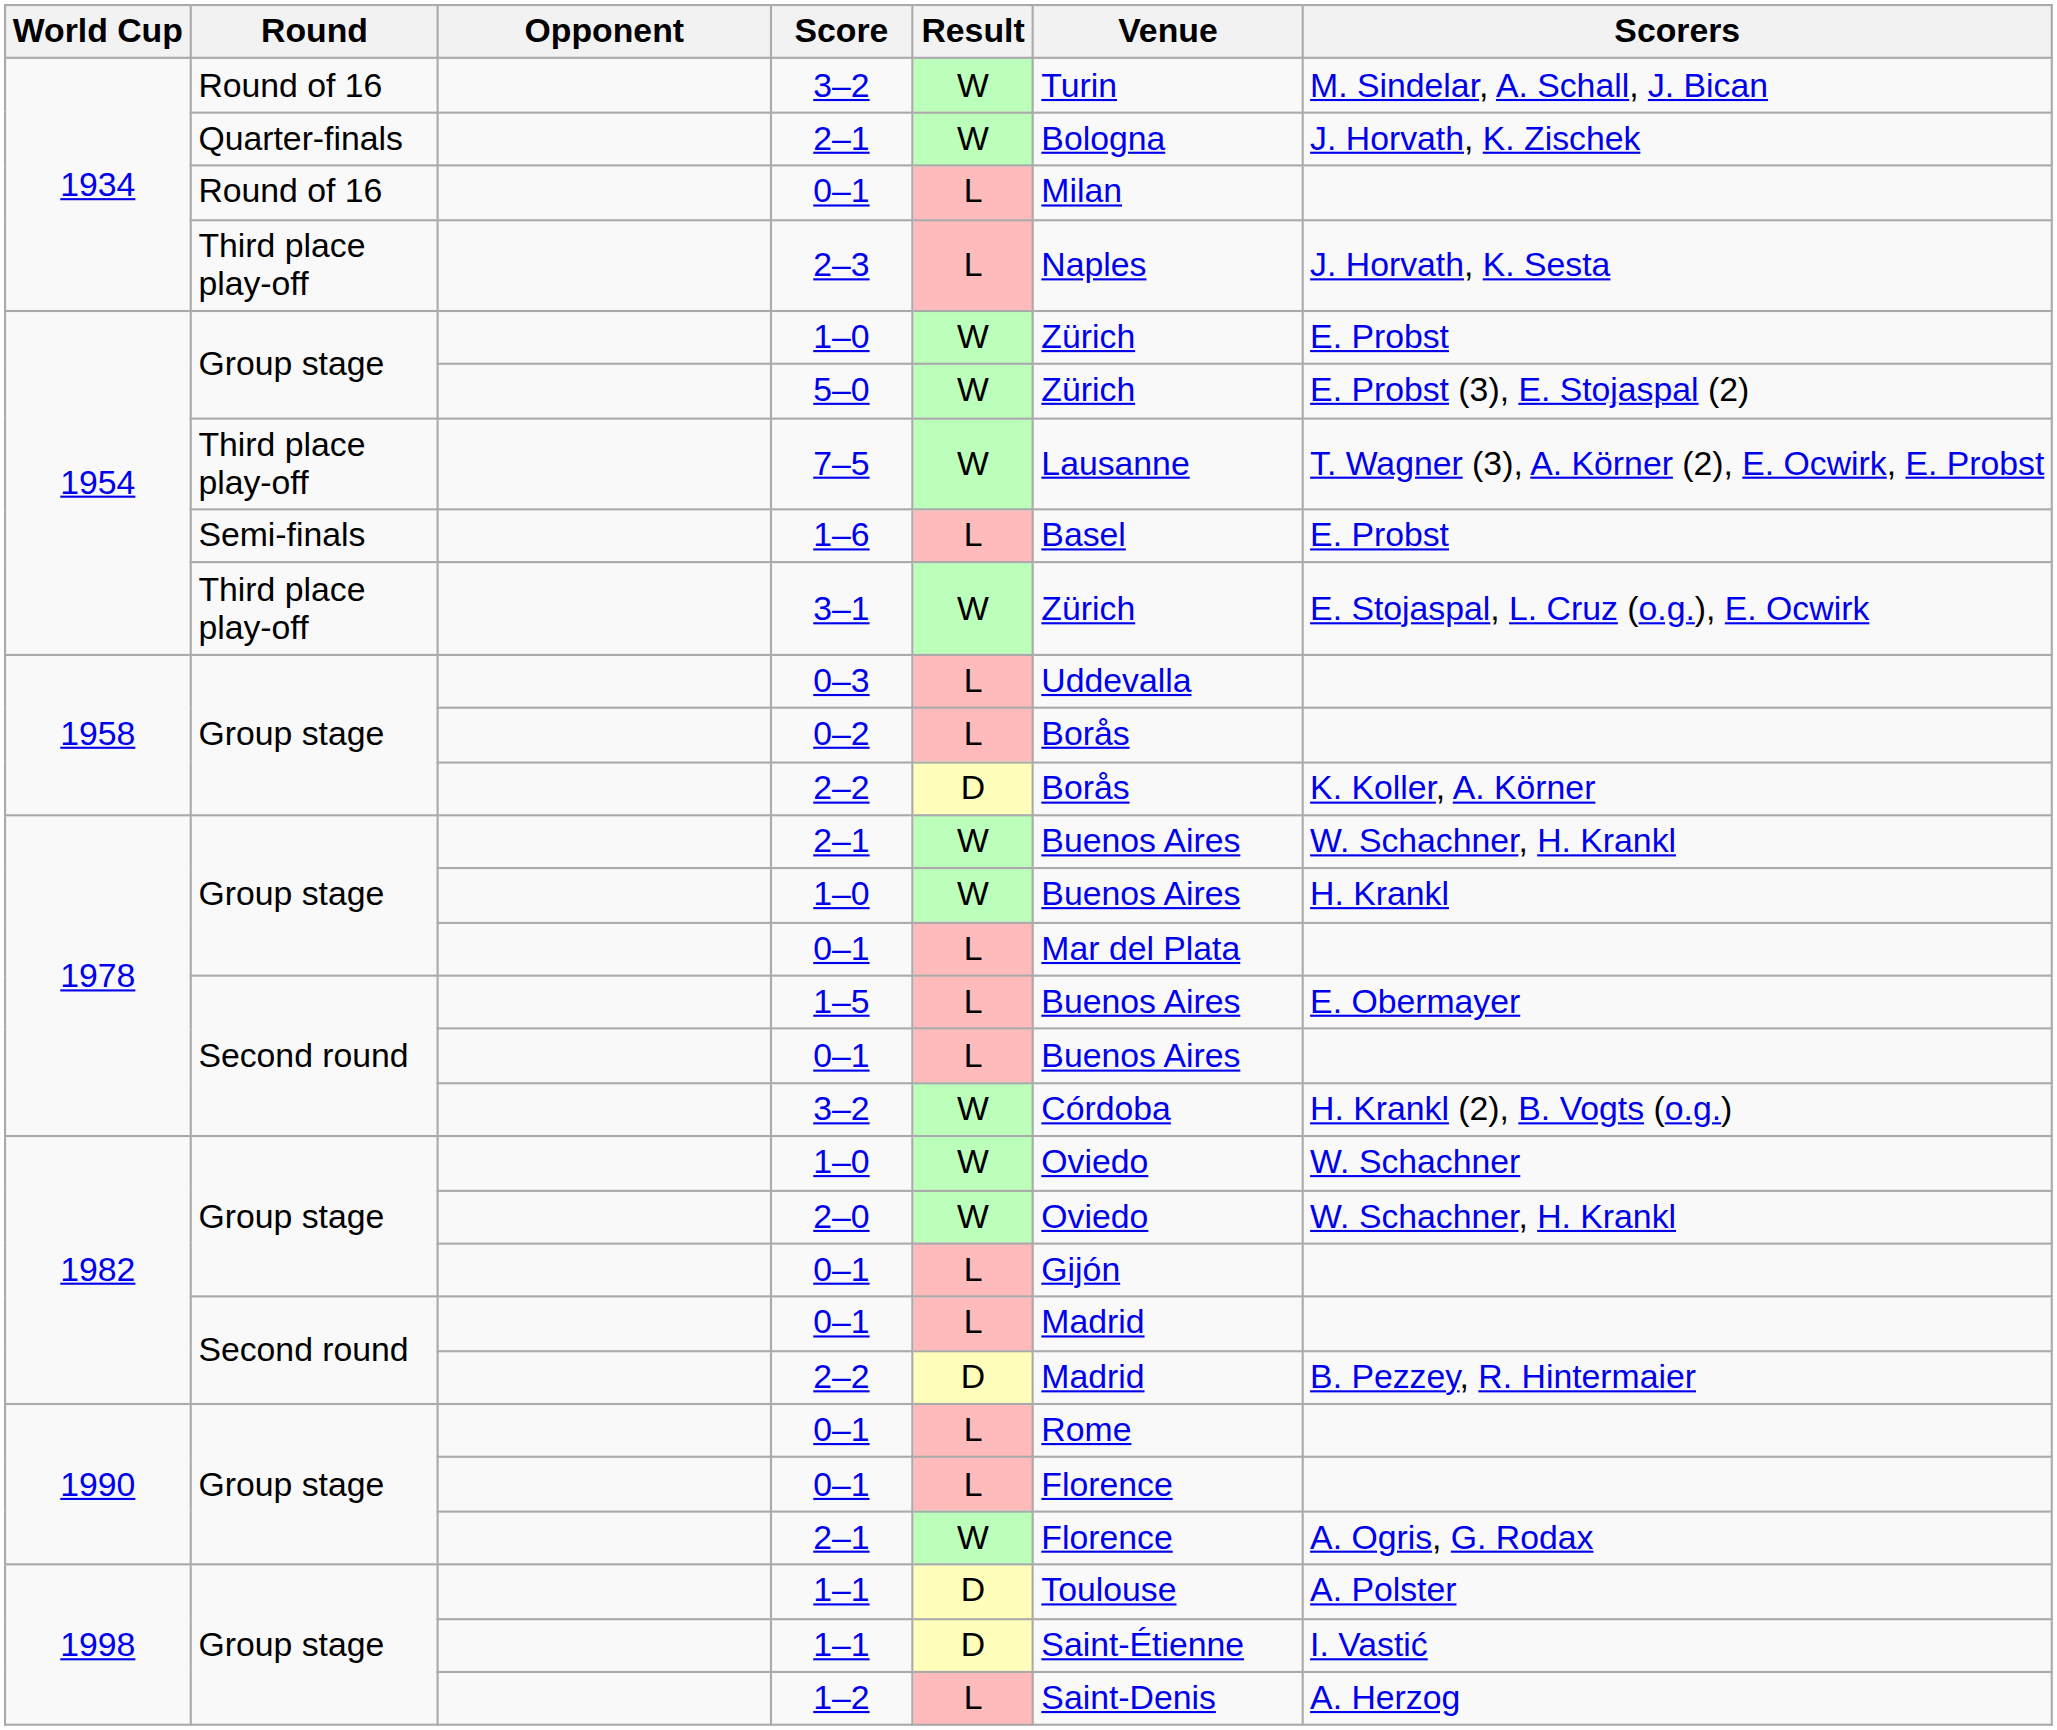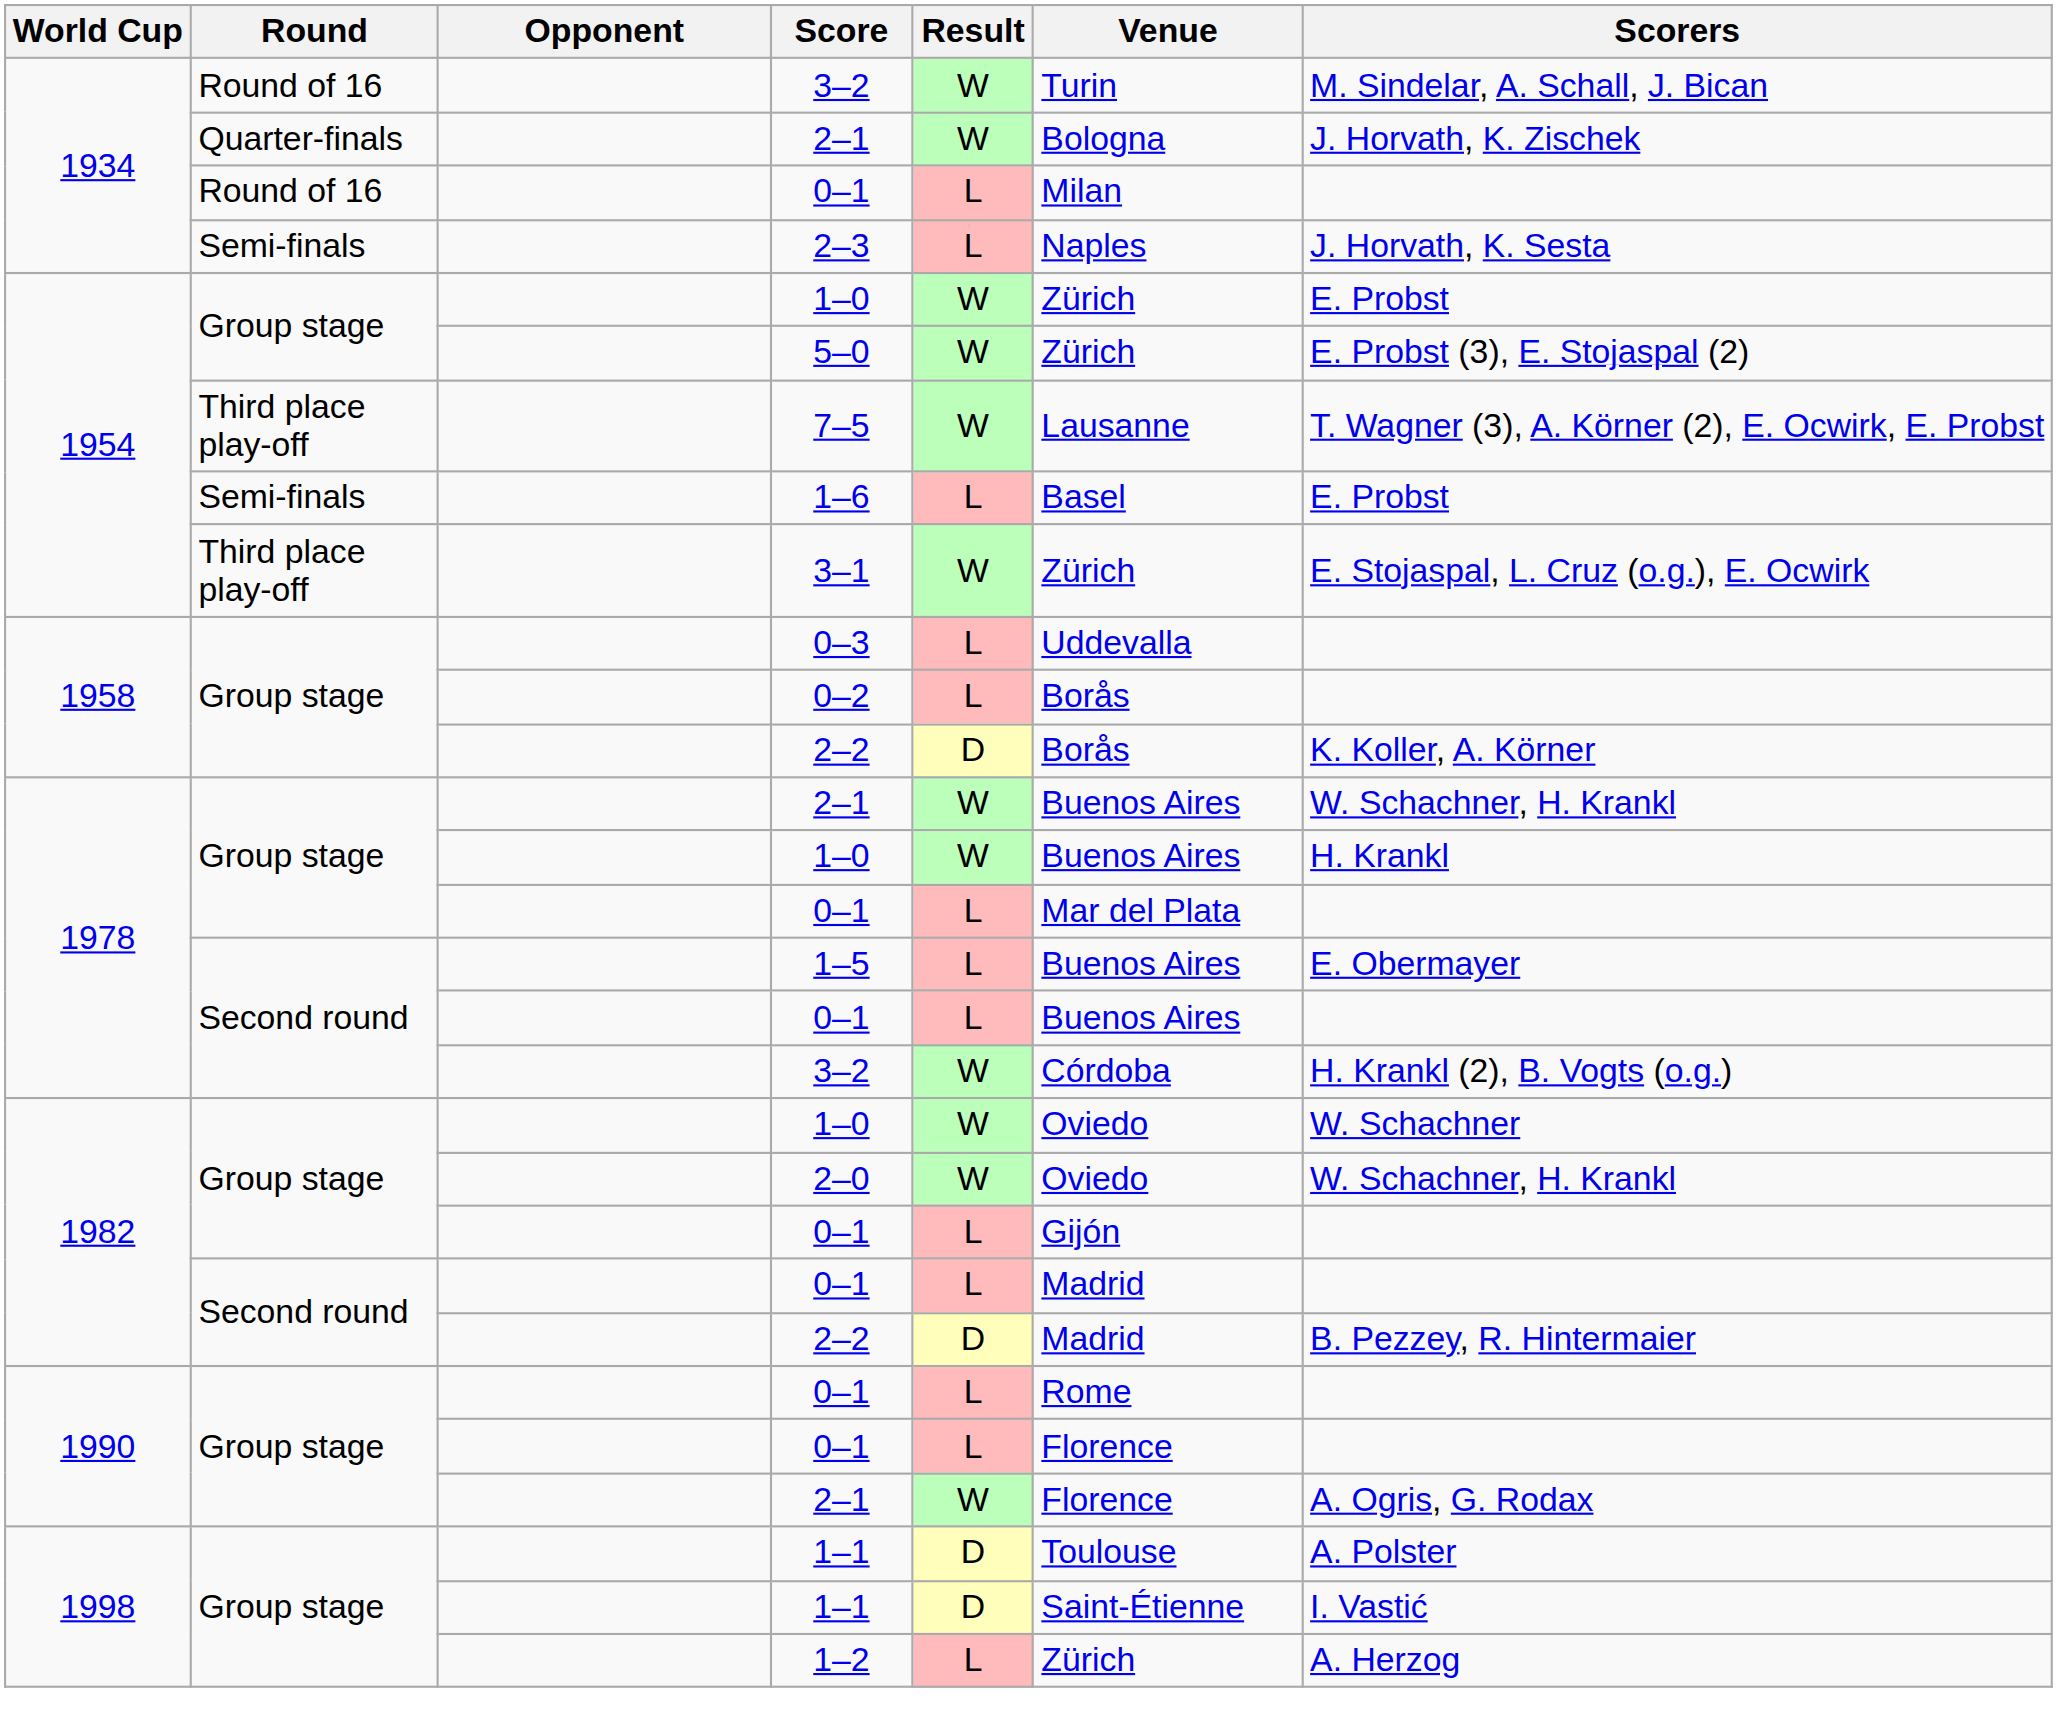 <table class="wikitable sortable" style="text-align:left;">
 <tr>
 <th>World Cup</th>
 <th width=110>Round</th>
 <th width=150>Opponent</th>
 <th width=60>Score</th>
 <th width=50>Result</th>
 <th width=120>Venue</th>
 <th>Scorers</th>
 </tr>
 <tr>
 <td rowspan="4" align=center><a href='#'>1934</a></td>
 <td rowspan="1">Round of 16</td>
 <td></td>
 <td align=center><a href='#'>3–2</a> </td>
 <td align=center bgcolor="#bbffbb">W</td>
 <td><a href='#'>Turin</a></td>
 <td><a href='#'>M. Sindelar</a>, <a href='#'>A. Schall</a>, <a href='#'>J. Bican</a></td>
 </tr>
 <tr>
 <td>Quarter-finals</td>
 <td></td>
 <td align=center><a href='#'>2–1</a></td>
 <td align=center bgcolor="#bbffbb">W</td>
 <td><a href='#'>Bologna</a></td>
 <td><a href='#'>J. Horvath</a>, <a href='#'>K. Zischek</a></td>
 </tr>
 <tr>
 <td rowspan="1">Round of 16</td>
 <td></td>
 <td align=center><a href='#'>0–1</a></td>
 <td align=center bgcolor="#ffbbbb">L</td>
 <td><a href='#'>Milan</a></td>
 <td></td>
 </tr>
 <tr>
-<td>Third place play-off</td>
+<td>Semi-finals</td>
 <td></td>
 <td align=center><a href='#'>2–3</a></td>
 <td align=center bgcolor="#ffbbbb">L</td>
 <td><a href='#'>Naples</a></td>
 <td><a href='#'>J. Horvath</a>, <a href='#'>K. Sesta</a></td>
 </tr>
 <tr>
 <td rowspan="5" align=center><a href='#'>1954</a></td>
 <td rowspan="2">Group stage</td>
 <td></td>
 <td align=center><a href='#'>1–0</a></td>
 <td align=center bgcolor="#bbffbb">W</td>
 <td><a href='#'>Zürich</a></td>
 <td><a href='#'>E. Probst</a></td>
 </tr>
 <tr>
 <td></td>
 <td align=center><a href='#'>5–0</a></td>
 <td align=center bgcolor="#bbffbb">W</td>
 <td><a href='#'>Zürich</a></td>
 <td><a href='#'>E. Probst</a> (3), <a href='#'>E. Stojaspal</a> (2)</td>
 </tr>
 <tr>
 <td>Third place play-off</td>
 <td></td>
 <td align=center><a href='#'>7–5</a></td>
 <td align=center bgcolor="#bbffbb">W</td>
 <td><a href='#'>Lausanne</a></td>
 <td><a href='#'>T. Wagner</a> (3), <a href='#'>A. Körner</a> (2), <a href='#'>E. Ocwirk</a>, <a href='#'>E. Probst</a></td>
 </tr>
 <tr>
 <td>Semi-finals</td>
 <td></td>
 <td align=center><a href='#'>1–6</a></td>
 <td align=center bgcolor="#ffbbbb">L</td>
 <td><a href='#'>Basel</a></td>
 <td><a href='#'>E. Probst</a></td>
 </tr>
 <tr>
 <td>Third place play-off</td>
 <td></td>
 <td align=center><a href='#'>3–1</a></td>
 <td align=center bgcolor="#bbffbb">W</td>
 <td><a href='#'>Zürich</a></td>
 <td><a href='#'>E. Stojaspal</a>, <a href='#'>L. Cruz</a> (<a href='#'>o.g.</a>), <a href='#'>E. Ocwirk</a></td>
 </tr>
 <tr>
 <td rowspan="3" align=center><a href='#'>1958</a></td>
 <td rowspan="3">Group stage</td>
 <td></td>
 <td align=center><a href='#'>0–3</a></td>
 <td align=center bgcolor="#ffbbbb">L</td>
 <td><a href='#'>Uddevalla</a></td>
 <td></td>
 </tr>
 <tr>
 <td></td>
 <td align=center><a href='#'>0–2</a></td>
 <td align=center bgcolor="#ffbbbb">L</td>
 <td><a href='#'>Borås</a></td>
 <td></td>
 </tr>
 <tr>
 <td></td>
 <td align=center><a href='#'>2–2</a></td>
 <td align=center bgcolor="#ffffbb">D</td>
 <td><a href='#'>Borås</a></td>
 <td><a href='#'>K. Koller</a>, <a href='#'>A. Körner</a></td>
 </tr>
 <tr>
 <td rowspan="6" align=center><a href='#'>1978</a></td>
 <td rowspan="3">Group stage</td>
 <td></td>
 <td align=center><a href='#'>2–1</a></td>
 <td align=center bgcolor="#bbffbb">W</td>
 <td><a href='#'>Buenos Aires</a></td>
 <td><a href='#'>W. Schachner</a>, <a href='#'>H. Krankl</a></td>
 </tr>
 <tr>
 <td></td>
 <td align=center><a href='#'>1–0</a></td>
 <td align=center bgcolor="#bbffbb">W</td>
 <td><a href='#'>Buenos Aires</a></td>
 <td><a href='#'>H. Krankl</a></td>
 </tr>
 <tr>
 <td></td>
 <td align=center><a href='#'>0–1</a></td>
 <td align=center bgcolor="#ffbbbb">L</td>
 <td><a href='#'>Mar del Plata</a></td>
 <td></td>
 </tr>
 <tr>
 <td rowspan="3">Second round</td>
 <td></td>
 <td align=center><a href='#'>1–5</a></td>
 <td align=center bgcolor="#ffbbbb">L</td>
 <td><a href='#'>Buenos Aires</a></td>
 <td><a href='#'>E. Obermayer</a></td>
 </tr>
 <tr>
 <td></td>
 <td align=center><a href='#'>0–1</a></td>
 <td align=center bgcolor="#ffbbbb">L</td>
 <td><a href='#'>Buenos Aires</a></td>
 <td></td>
 </tr>
 <tr>
 <td></td>
 <td align=center><a href='#'>3–2</a></td>
 <td align=center bgcolor="#bbffbb">W</td>
 <td><a href='#'>Córdoba</a></td>
 <td><a href='#'>H. Krankl</a> (2), <a href='#'>B. Vogts</a> (<a href='#'>o.g.</a>)</td>
 </tr>
 <tr>
 <td rowspan="5" align=center><a href='#'>1982</a></td>
 <td rowspan="3">Group stage</td>
 <td></td>
 <td align=center><a href='#'>1–0</a></td>
 <td align=center bgcolor="#bbffbb">W</td>
 <td><a href='#'>Oviedo</a></td>
 <td><a href='#'>W. Schachner</a></td>
 </tr>
 <tr>
 <td></td>
 <td align=center><a href='#'>2–0</a></td>
 <td align=center bgcolor="#bbffbb">W</td>
 <td><a href='#'>Oviedo</a></td>
 <td><a href='#'>W. Schachner</a>, <a href='#'>H. Krankl</a></td>
 </tr>
 <tr>
 <td></td>
 <td align=center><a href='#'>0–1</a></td>
 <td align=center bgcolor="#ffbbbb">L</td>
 <td><a href='#'>Gijón</a></td>
 <td></td>
 </tr>
 <tr>
 <td rowspan="2">Second round</td>
 <td></td>
 <td align=center><a href='#'>0–1</a></td>
 <td align=center bgcolor="#ffbbbb">L</td>
 <td><a href='#'>Madrid</a></td>
 <td></td>
 </tr>
 <tr>
 <td></td>
 <td align=center><a href='#'>2–2</a></td>
 <td align=center bgcolor="#ffffbb">D</td>
 <td><a href='#'>Madrid</a></td>
 <td><a href='#'>B. Pezzey</a>, <a href='#'>R. Hintermaier</a></td>
 </tr>
 <tr>
 <td rowspan="3" align=center><a href='#'>1990</a></td>
 <td rowspan="3">Group stage</td>
 <td></td>
 <td align=center><a href='#'>0–1</a></td>
 <td align=center bgcolor="#ffbbbb">L</td>
 <td><a href='#'>Rome</a></td>
 <td></td>
 </tr>
 <tr>
 <td></td>
 <td align=center><a href='#'>0–1</a></td>
 <td align=center bgcolor="#ffbbbb">L</td>
 <td><a href='#'>Florence</a></td>
 <td></td>
 </tr>
 <tr>
 <td></td>
 <td align=center><a href='#'>2–1</a></td>
 <td align=center bgcolor="#bbffbb">W</td>
 <td><a href='#'>Florence</a></td>
 <td><a href='#'>A. Ogris</a>, <a href='#'>G. Rodax</a></td>
 </tr>
 <tr>
 <td rowspan="3" align=center><a href='#'>1998</a></td>
 <td rowspan="3">Group stage</td>
 <td></td>
 <td align=center><a href='#'>1–1</a></td>
 <td align=center bgcolor="#ffffbb">D</td>
 <td><a href='#'>Toulouse</a></td>
 <td><a href='#'>A. Polster</a></td>
 </tr>
 <tr>
 <td></td>
 <td align=center><a href='#'>1–1</a></td>
 <td align=center bgcolor="#ffffbb">D</td>
 <td><a href='#'>Saint-Étienne</a></td>
 <td><a href='#'>I. Vastić</a></td>
 </tr>
 <tr>
 <td></td>
 <td align=center><a href='#'>1–2</a></td>
 <td align=center bgcolor="#ffbbbb">L</td>
-<td><a href='#'>Saint-Denis</a></td>
+<td><a href='#'>Zürich</a></td>
 <td><a href='#'>A. Herzog</a></td>
 </tr>
 </table>
